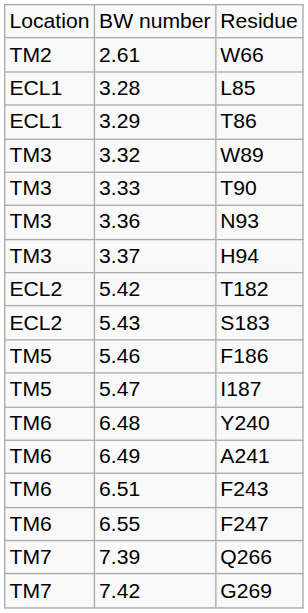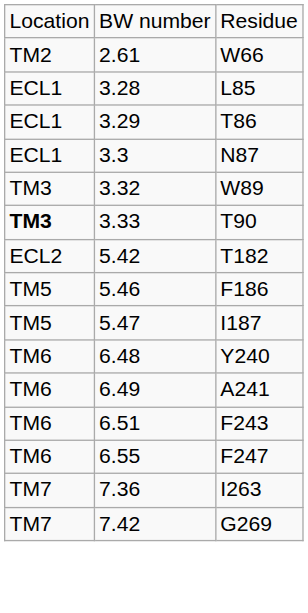 <table class="wikitable">
 <tr>
 <td>Location</td>
 <td>BW number</td>
 <td>Residue</td>
 </tr>
 <tr>
 <td>TM2</td>
 <td>2.61</td>
 <td>W66</td>
 </tr>
 <tr>
 <td>ECL1</td>
 <td>3.28</td>
 <td>L85</td>
 </tr>
 <tr>
 <td>ECL1</td>
 <td>3.29</td>
 <td>T86</td>
 </tr>
 <tr>
+<td>ECL1</td>
+<td>3.3</td>
+<td>N87</td>
+</tr>
+<tr>
 <td>TM3</td>
 <td>3.32</td>
 <td>W89</td>
 </tr>
 <tr>
-<td>TM3</td>
+<td><strong>TM3</strong></td>
 <td>3.33</td>
 <td>T90</td>
-</tr>
-<tr>
-<td>TM3</td>
-<td>3.36</td>
-<td>N93</td>
-</tr>
-<tr>
-<td>TM3</td>
-<td>3.37</td>
-<td>H94</td>
 </tr>
 <tr>
 <td>ECL2</td>
 <td>5.42</td>
 <td>T182</td>
-</tr>
-<tr>
-<td>ECL2</td>
-<td>5.43</td>
-<td>S183</td>
 </tr>
 <tr>
 <td>TM5</td>
 <td>5.46</td>
 <td>F186</td>
 </tr>
 <tr>
 <td>TM5</td>
 <td>5.47</td>
 <td>I187</td>
 </tr>
 <tr>
 <td>TM6</td>
 <td>6.48</td>
 <td>Y240</td>
 </tr>
 <tr>
 <td>TM6</td>
 <td>6.49</td>
 <td>A241</td>
 </tr>
 <tr>
 <td>TM6</td>
 <td>6.51</td>
 <td>F243</td>
 </tr>
 <tr>
 <td>TM6</td>
 <td>6.55</td>
 <td>F247</td>
 </tr>
 <tr>
 <td>TM7</td>
-<td>7.39</td>
-<td>Q266</td>
+<td>7.36</td>
+<td>I263</td>
 </tr>
 <tr>
 <td>TM7</td>
 <td>7.42</td>
 <td>G269</td>
 </tr>
 </table>
